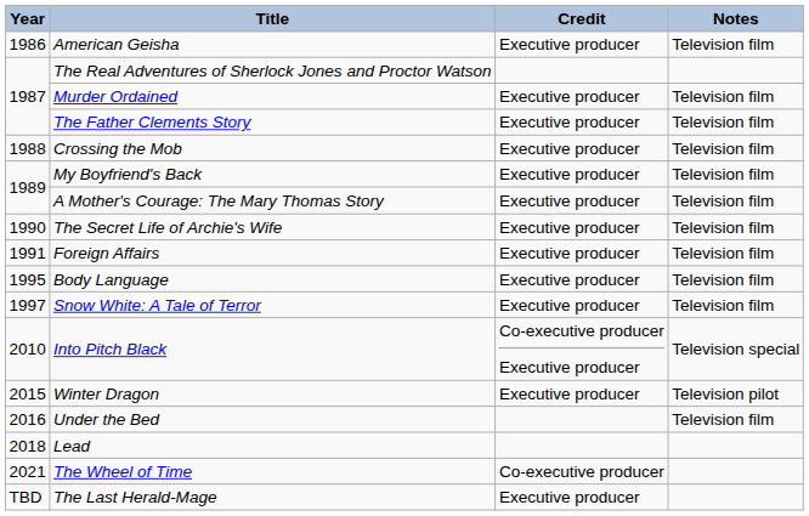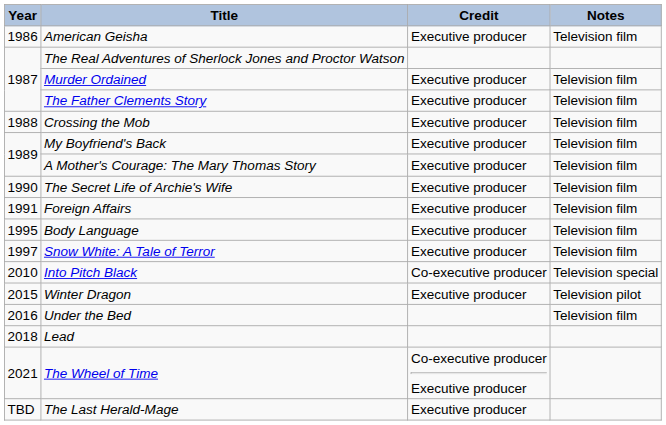 <table class="wikitable" style="font-size:95%;">
 <tr>
 <th style="background:#B0C4DE;">Year</th>
 <th style="background:#B0C4DE;">Title</th>
 <th style="background:#B0C4DE;">Credit</th>
 <th style="background:#B0C4DE;">Notes</th>
 </tr>
 <tr>
 <td>1986</td>
 <td><em>American Geisha</em></td>
 <td>Executive producer</td>
 <td>Television film</td>
 </tr>
 <tr>
 <td rowspan=3>1987</td>
 <td><em>The Real Adventures of Sherlock Jones and Proctor Watson</em></td>
 <td></td>
 <td></td>
 </tr>
 <tr>
 <td><em><a href='#'>Murder Ordained</a></em></td>
 <td>Executive producer</td>
 <td>Television film</td>
 </tr>
 <tr>
 <td><em><a href='#'>The Father Clements Story</a></em></td>
 <td>Executive producer</td>
 <td>Television film</td>
 </tr>
 <tr>
 <td>1988</td>
 <td><em>Crossing the Mob</em></td>
 <td>Executive producer</td>
 <td>Television film</td>
 </tr>
 <tr>
 <td rowspan=2>1989</td>
 <td><em>My Boyfriend's Back</em></td>
 <td>Executive producer</td>
 <td>Television film</td>
 </tr>
 <tr>
 <td><em>A Mother's Courage: The Mary Thomas Story</em></td>
 <td>Executive producer</td>
 <td>Television film</td>
 </tr>
 <tr>
 <td>1990</td>
 <td><em>The Secret Life of Archie's Wife</em></td>
 <td>Executive producer</td>
 <td>Television film</td>
 </tr>
 <tr>
 <td>1991</td>
 <td><em>Foreign Affairs</em></td>
 <td>Executive producer</td>
 <td>Television film</td>
 </tr>
 <tr>
 <td>1995</td>
 <td><em>Body Language</em></td>
 <td>Executive producer</td>
 <td>Television film</td>
 </tr>
 <tr>
 <td>1997</td>
 <td><em><a href='#'>Snow White: A Tale of Terror</a></em></td>
 <td>Executive producer</td>
 <td>Television film</td>
 </tr>
 <tr>
 <td>2010</td>
 <td><em><a href='#'>Into Pitch Black</a></em></td>
-<td>Co-executive producer<hr>Executive producer</td>
+<td>Co-executive producer</td>
 <td>Television special</td>
 </tr>
 <tr>
 <td>2015</td>
 <td><em>Winter Dragon</em></td>
 <td>Executive producer</td>
 <td>Television pilot</td>
 </tr>
 <tr>
 <td>2016</td>
 <td><em>Under the Bed</em></td>
 <td></td>
 <td>Television film</td>
 </tr>
 <tr>
 <td>2018</td>
 <td><em>Lead</em></td>
 <td></td>
 <td></td>
 </tr>
 <tr>
 <td>2021</td>
 <td><em><a href='#'>The Wheel of Time</a></em></td>
-<td>Co-executive producer</td>
+<td>Co-executive producer<hr>Executive producer</td>
 <td></td>
 </tr>
 <tr>
 <td>TBD</td>
 <td><em>The Last Herald-Mage</em></td>
 <td>Executive producer</td>
 <td></td>
 </tr>
 </table>
